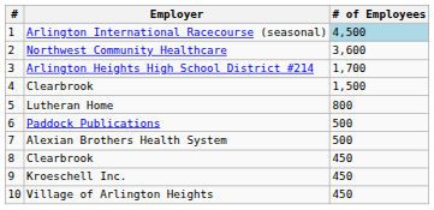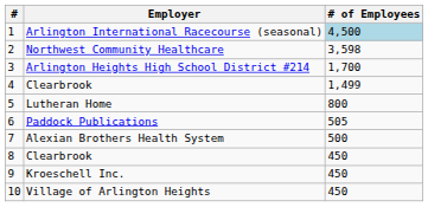 <table class="wikitable">
 <tr>
 <th>#</th>
 <th>Employer</th>
 <th># of Employees</th>
 </tr>
 <tr>
 <td>1</td>
 <td><a href='#'>Arlington International Racecourse</a> (seasonal)</td>
 <td style="background: lightblue;">4,500</td>
 </tr>
 <tr>
 <td>2</td>
 <td><a href='#'>Northwest Community Healthcare</a></td>
-<td>3,600</td>
+<td>3,598</td>
 </tr>
 <tr>
 <td>3</td>
 <td><a href='#'>Arlington Heights High School District #214</a></td>
 <td>1,700</td>
 </tr>
 <tr>
 <td>4</td>
 <td>Clearbrook</td>
-<td>1,500</td>
+<td>1,499</td>
 </tr>
 <tr>
 <td>5</td>
 <td>Lutheran Home</td>
 <td>800</td>
 </tr>
 <tr>
 <td>6</td>
 <td><a href='#'>Paddock Publications</a></td>
-<td>500</td>
+<td>505</td>
 </tr>
 <tr>
 <td>7</td>
 <td>Alexian Brothers Health System</td>
 <td>500</td>
 </tr>
 <tr>
 <td>8</td>
 <td>Clearbrook</td>
 <td>450</td>
 </tr>
 <tr>
 <td>9</td>
 <td>Kroeschell Inc.</td>
 <td>450</td>
 </tr>
 <tr>
 <td>10</td>
 <td>Village of Arlington Heights</td>
 <td>450</td>
 </tr>
 </table>
